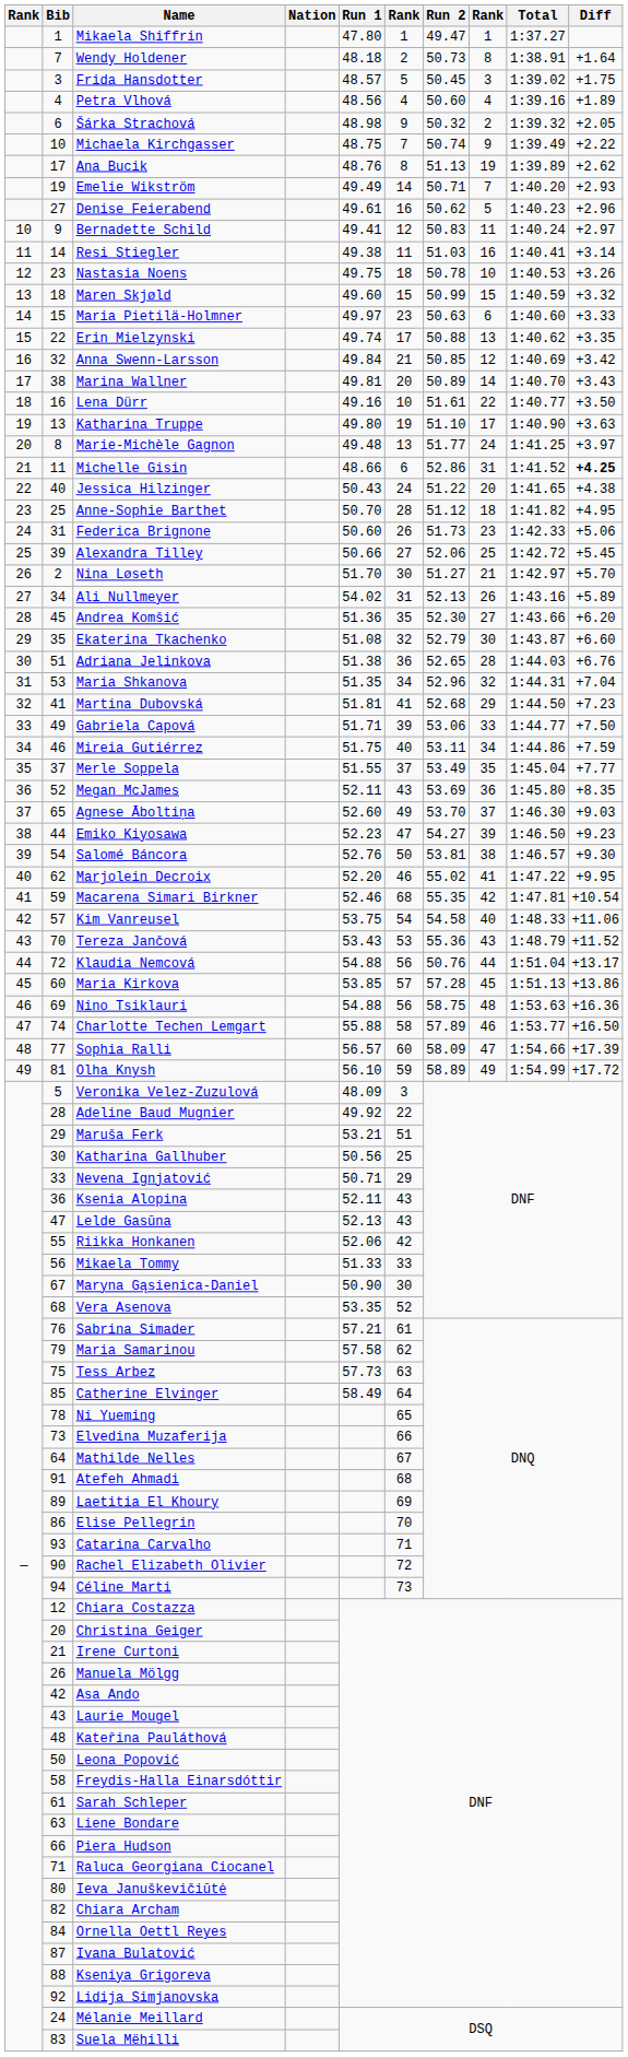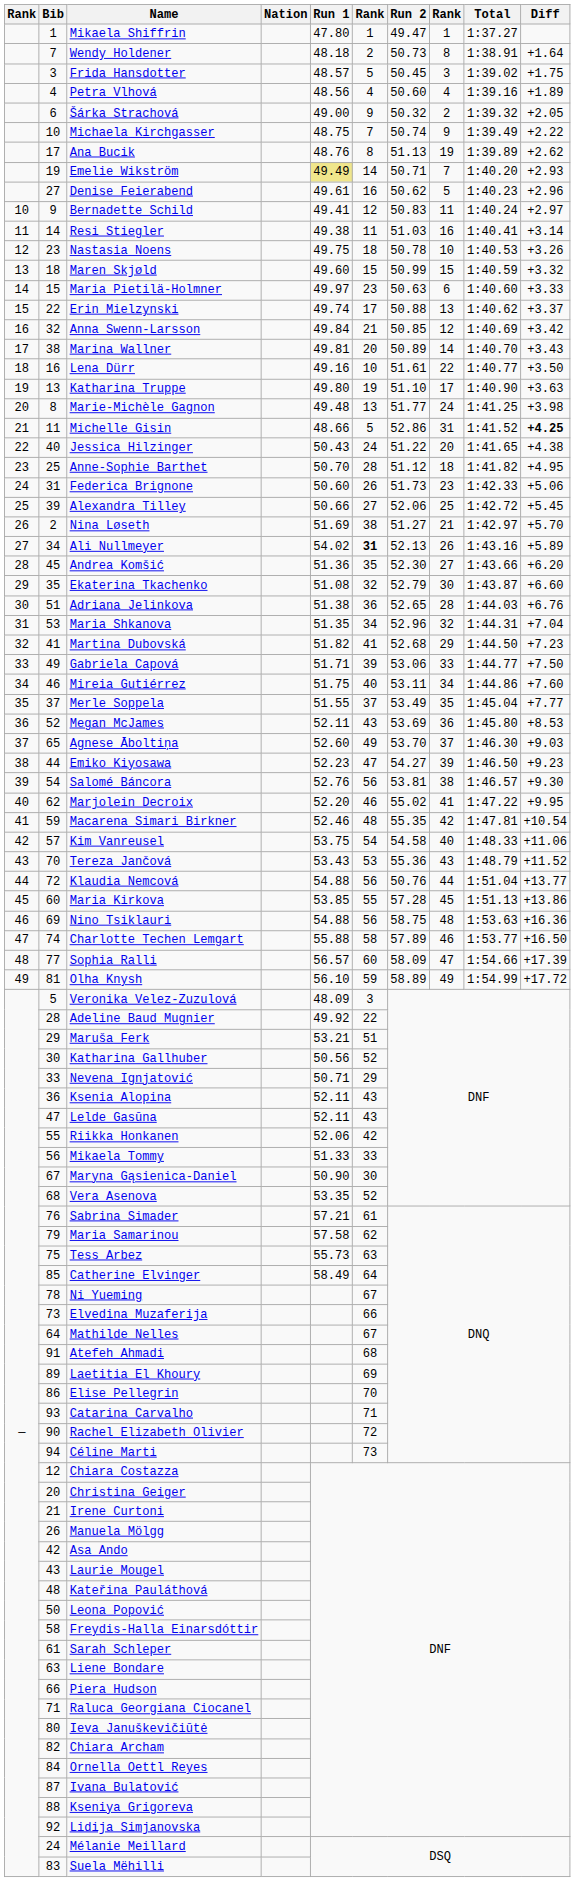 <table class="wikitable sortable" style="text-align:center">
 <tr>
 <th>Rank</th>
 <th>Bib</th>
 <th>Name</th>
 <th>Nation</th>
 <th>Run 1</th>
 <th>Rank</th>
 <th>Run 2</th>
 <th>Rank</th>
 <th>Total</th>
 <th>Diff</th>
 </tr>
 <tr>
 <td></td>
 <td>1</td>
 <td align=left><a href='#'>Mikaela Shiffrin</a></td>
 <td align=left></td>
 <td>47.80</td>
 <td>1</td>
 <td>49.47</td>
 <td>1</td>
 <td>1:37.27</td>
 <td></td>
 </tr>
 <tr>
 <td></td>
 <td>7</td>
 <td align=left><a href='#'>Wendy Holdener</a></td>
 <td align=left></td>
 <td>48.18</td>
 <td>2</td>
 <td>50.73</td>
 <td>8</td>
 <td>1:38.91</td>
 <td>+1.64</td>
 </tr>
 <tr>
 <td></td>
 <td>3</td>
 <td align=left><a href='#'>Frida Hansdotter</a></td>
 <td align=left></td>
 <td>48.57</td>
 <td>5</td>
 <td>50.45</td>
 <td>3</td>
 <td>1:39.02</td>
 <td>+1.75</td>
 </tr>
 <tr>
 <td></td>
 <td>4</td>
 <td align=left><a href='#'>Petra Vlhová</a></td>
 <td align=left></td>
 <td>48.56</td>
 <td>4</td>
 <td>50.60</td>
 <td>4</td>
 <td>1:39.16</td>
 <td>+1.89</td>
 </tr>
 <tr>
 <td></td>
 <td>6</td>
 <td align=left><a href='#'>Šárka Strachová</a></td>
 <td align=left></td>
-<td>48.98</td>
+<td>49.00</td>
 <td>9</td>
 <td>50.32</td>
 <td>2</td>
 <td>1:39.32</td>
 <td>+2.05</td>
 </tr>
 <tr>
 <td></td>
 <td>10</td>
 <td align=left><a href='#'>Michaela Kirchgasser</a></td>
 <td align=left></td>
 <td>48.75</td>
 <td>7</td>
 <td>50.74</td>
 <td>9</td>
 <td>1:39.49</td>
 <td>+2.22</td>
 </tr>
 <tr>
 <td></td>
 <td>17</td>
 <td align=left><a href='#'>Ana Bucik</a></td>
 <td align=left></td>
 <td>48.76</td>
 <td>8</td>
 <td>51.13</td>
 <td>19</td>
 <td>1:39.89</td>
 <td>+2.62</td>
 </tr>
 <tr>
 <td></td>
 <td>19</td>
 <td align=left><a href='#'>Emelie Wikström</a></td>
 <td align=left></td>
-<td>49.49</td>
+<td style="background: khaki;">49.49</td>
 <td>14</td>
 <td>50.71</td>
 <td>7</td>
 <td>1:40.20</td>
 <td>+2.93</td>
 </tr>
 <tr>
 <td></td>
 <td>27</td>
 <td align=left><a href='#'>Denise Feierabend</a></td>
 <td align=left></td>
 <td>49.61</td>
 <td>16</td>
 <td>50.62</td>
 <td>5</td>
 <td>1:40.23</td>
 <td>+2.96</td>
 </tr>
 <tr>
 <td>10</td>
 <td>9</td>
 <td align=left><a href='#'>Bernadette Schild</a></td>
 <td align=left></td>
 <td>49.41</td>
 <td>12</td>
 <td>50.83</td>
 <td>11</td>
 <td>1:40.24</td>
 <td>+2.97</td>
 </tr>
 <tr>
 <td>11</td>
 <td>14</td>
 <td align=left><a href='#'>Resi Stiegler</a></td>
 <td align=left></td>
 <td>49.38</td>
 <td>11</td>
 <td>51.03</td>
 <td>16</td>
 <td>1:40.41</td>
 <td>+3.14</td>
 </tr>
 <tr>
 <td>12</td>
 <td>23</td>
 <td align=left><a href='#'>Nastasia Noens</a></td>
 <td align=left></td>
 <td>49.75</td>
 <td>18</td>
 <td>50.78</td>
 <td>10</td>
 <td>1:40.53</td>
 <td>+3.26</td>
 </tr>
 <tr>
 <td>13</td>
 <td>18</td>
 <td align=left><a href='#'>Maren Skjøld</a></td>
 <td align=left></td>
 <td>49.60</td>
 <td>15</td>
 <td>50.99</td>
 <td>15</td>
 <td>1:40.59</td>
 <td>+3.32</td>
 </tr>
 <tr>
 <td>14</td>
 <td>15</td>
 <td align=left><a href='#'>Maria Pietilä-Holmner</a></td>
 <td align=left></td>
 <td>49.97</td>
 <td>23</td>
 <td>50.63</td>
 <td>6</td>
 <td>1:40.60</td>
 <td>+3.33</td>
 </tr>
 <tr>
 <td>15</td>
 <td>22</td>
 <td align=left><a href='#'>Erin Mielzynski</a></td>
 <td align=left></td>
 <td>49.74</td>
 <td>17</td>
 <td>50.88</td>
 <td>13</td>
 <td>1:40.62</td>
-<td>+3.35</td>
+<td>+3.37</td>
 </tr>
 <tr>
 <td>16</td>
 <td>32</td>
 <td align=left><a href='#'>Anna Swenn-Larsson</a></td>
 <td align=left></td>
 <td>49.84</td>
 <td>21</td>
 <td>50.85</td>
 <td>12</td>
 <td>1:40.69</td>
 <td>+3.42</td>
 </tr>
 <tr>
 <td>17</td>
 <td>38</td>
 <td align=left><a href='#'>Marina Wallner</a></td>
 <td align=left></td>
 <td>49.81</td>
 <td>20</td>
 <td>50.89</td>
 <td>14</td>
 <td>1:40.70</td>
 <td>+3.43</td>
 </tr>
 <tr>
 <td>18</td>
 <td>16</td>
 <td align=left><a href='#'>Lena Dürr</a></td>
 <td align=left></td>
 <td>49.16</td>
 <td>10</td>
 <td>51.61</td>
 <td>22</td>
 <td>1:40.77</td>
 <td>+3.50</td>
 </tr>
 <tr>
 <td>19</td>
 <td>13</td>
 <td align=left><a href='#'>Katharina Truppe</a></td>
 <td align=left></td>
 <td>49.80</td>
 <td>19</td>
 <td>51.10</td>
 <td>17</td>
 <td>1:40.90</td>
 <td>+3.63</td>
 </tr>
 <tr>
 <td>20</td>
 <td>8</td>
 <td align=left><a href='#'>Marie-Michèle Gagnon</a></td>
 <td align=left></td>
 <td>49.48</td>
 <td>13</td>
 <td>51.77</td>
 <td>24</td>
 <td>1:41.25</td>
-<td>+3.97</td>
+<td>+3.98</td>
 </tr>
 <tr>
 <td>21</td>
 <td>11</td>
 <td align=left><a href='#'>Michelle Gisin</a></td>
 <td align=left></td>
 <td>48.66</td>
-<td>6</td>
+<td>5</td>
 <td>52.86</td>
 <td>31</td>
 <td>1:41.52</td>
 <td><strong>+4.25</strong></td>
 </tr>
 <tr>
 <td>22</td>
 <td>40</td>
 <td align=left><a href='#'>Jessica Hilzinger</a></td>
 <td align=left></td>
 <td>50.43</td>
 <td>24</td>
 <td>51.22</td>
 <td>20</td>
 <td>1:41.65</td>
 <td>+4.38</td>
 </tr>
 <tr>
 <td>23</td>
 <td>25</td>
 <td align=left><a href='#'>Anne-Sophie Barthet</a></td>
 <td align=left></td>
 <td>50.70</td>
 <td>28</td>
 <td>51.12</td>
 <td>18</td>
 <td>1:41.82</td>
 <td>+4.95</td>
 </tr>
 <tr>
 <td>24</td>
 <td>31</td>
 <td align=left><a href='#'>Federica Brignone</a></td>
 <td align=left></td>
 <td>50.60</td>
 <td>26</td>
 <td>51.73</td>
 <td>23</td>
 <td>1:42.33</td>
 <td>+5.06</td>
 </tr>
 <tr>
 <td>25</td>
 <td>39</td>
 <td align=left><a href='#'>Alexandra Tilley</a></td>
 <td align=left></td>
 <td>50.66</td>
 <td>27</td>
 <td>52.06</td>
 <td>25</td>
 <td>1:42.72</td>
 <td>+5.45</td>
 </tr>
 <tr>
 <td>26</td>
 <td>2</td>
 <td align=left><a href='#'>Nina Løseth</a></td>
 <td align=left></td>
-<td>51.70</td>
-<td>30</td>
+<td>51.69</td>
+<td>38</td>
 <td>51.27</td>
 <td>21</td>
 <td>1:42.97</td>
 <td>+5.70</td>
 </tr>
 <tr>
 <td>27</td>
 <td>34</td>
 <td align=left><a href='#'>Ali Nullmeyer</a></td>
 <td align=left></td>
 <td>54.02</td>
-<td>31</td>
+<td><strong>31</strong></td>
 <td>52.13</td>
 <td>26</td>
 <td>1:43.16</td>
 <td>+5.89</td>
 </tr>
 <tr>
 <td>28</td>
 <td>45</td>
 <td align=left><a href='#'>Andrea Komšić</a></td>
 <td align=left></td>
 <td>51.36</td>
 <td>35</td>
 <td>52.30</td>
 <td>27</td>
 <td>1:43.66</td>
 <td>+6.20</td>
 </tr>
 <tr>
 <td>29</td>
 <td>35</td>
 <td align=left><a href='#'>Ekaterina Tkachenko</a></td>
 <td align=left></td>
 <td>51.08</td>
 <td>32</td>
 <td>52.79</td>
 <td>30</td>
 <td>1:43.87</td>
 <td>+6.60</td>
 </tr>
 <tr>
 <td>30</td>
 <td>51</td>
 <td align=left><a href='#'>Adriana Jelinkova</a></td>
 <td align=left></td>
 <td>51.38</td>
 <td>36</td>
 <td>52.65</td>
 <td>28</td>
 <td>1:44.03</td>
 <td>+6.76</td>
 </tr>
 <tr>
 <td>31</td>
 <td>53</td>
 <td align=left><a href='#'>Maria Shkanova</a></td>
 <td align=left></td>
 <td>51.35</td>
 <td>34</td>
 <td>52.96</td>
 <td>32</td>
 <td>1:44.31</td>
 <td>+7.04</td>
 </tr>
 <tr>
 <td>32</td>
 <td>41</td>
 <td align=left><a href='#'>Martina Dubovská</a></td>
 <td align=left></td>
-<td>51.81</td>
+<td>51.82</td>
 <td>41</td>
 <td>52.68</td>
 <td>29</td>
 <td>1:44.50</td>
 <td>+7.23</td>
 </tr>
 <tr>
 <td>33</td>
 <td>49</td>
 <td align=left><a href='#'>Gabriela Capová</a></td>
 <td align=left></td>
 <td>51.71</td>
 <td>39</td>
 <td>53.06</td>
 <td>33</td>
 <td>1:44.77</td>
 <td>+7.50</td>
 </tr>
 <tr>
 <td>34</td>
 <td>46</td>
 <td align=left><a href='#'>Mireia Gutiérrez</a></td>
 <td align=left></td>
 <td>51.75</td>
 <td>40</td>
 <td>53.11</td>
 <td>34</td>
 <td>1:44.86</td>
-<td>+7.59</td>
+<td>+7.60</td>
 </tr>
 <tr>
 <td>35</td>
 <td>37</td>
 <td align=left><a href='#'>Merle Soppela</a></td>
 <td align=left></td>
 <td>51.55</td>
 <td>37</td>
 <td>53.49</td>
 <td>35</td>
 <td>1:45.04</td>
 <td>+7.77</td>
 </tr>
 <tr>
 <td>36</td>
 <td>52</td>
 <td align=left><a href='#'>Megan McJames</a></td>
 <td align=left></td>
 <td>52.11</td>
 <td>43</td>
 <td>53.69</td>
 <td>36</td>
 <td>1:45.80</td>
-<td>+8.35</td>
+<td>+8.53</td>
 </tr>
 <tr>
 <td>37</td>
 <td>65</td>
 <td align=left><a href='#'>Agnese Āboltiņa</a></td>
 <td align=left></td>
 <td>52.60</td>
 <td>49</td>
 <td>53.70</td>
 <td>37</td>
 <td>1:46.30</td>
 <td>+9.03</td>
 </tr>
 <tr>
 <td>38</td>
 <td>44</td>
 <td align=left><a href='#'>Emiko Kiyosawa</a></td>
 <td align=left></td>
 <td>52.23</td>
 <td>47</td>
 <td>54.27</td>
 <td>39</td>
 <td>1:46.50</td>
 <td>+9.23</td>
 </tr>
 <tr>
 <td>39</td>
 <td>54</td>
 <td align=left><a href='#'>Salomé Báncora</a></td>
 <td align=left></td>
 <td>52.76</td>
-<td>50</td>
+<td>56</td>
 <td>53.81</td>
 <td>38</td>
 <td>1:46.57</td>
 <td>+9.30</td>
 </tr>
 <tr>
 <td>40</td>
 <td>62</td>
 <td align=left><a href='#'>Marjolein Decroix</a></td>
 <td align=left></td>
 <td>52.20</td>
 <td>46</td>
 <td>55.02</td>
 <td>41</td>
 <td>1:47.22</td>
 <td>+9.95</td>
 </tr>
 <tr>
 <td>41</td>
 <td>59</td>
 <td align=left><a href='#'>Macarena Simari Birkner</a></td>
 <td align=left></td>
 <td>52.46</td>
-<td>68</td>
+<td>48</td>
 <td>55.35</td>
 <td>42</td>
 <td>1:47.81</td>
 <td>+10.54</td>
 </tr>
 <tr>
 <td>42</td>
 <td>57</td>
 <td align=left><a href='#'>Kim Vanreusel</a></td>
 <td align=left></td>
 <td>53.75</td>
 <td>54</td>
 <td>54.58</td>
 <td>40</td>
 <td>1:48.33</td>
 <td>+11.06</td>
 </tr>
 <tr>
 <td>43</td>
 <td>70</td>
 <td align=left><a href='#'>Tereza Jančová</a></td>
 <td align=left></td>
 <td>53.43</td>
 <td>53</td>
 <td>55.36</td>
 <td>43</td>
 <td>1:48.79</td>
 <td>+11.52</td>
 </tr>
 <tr>
 <td>44</td>
 <td>72</td>
 <td align=left><a href='#'>Klaudia Nemcová</a></td>
 <td align=left></td>
 <td>54.88</td>
 <td>56</td>
 <td>50.76</td>
 <td>44</td>
 <td>1:51.04</td>
-<td>+13.17</td>
+<td>+13.77</td>
 </tr>
 <tr>
 <td>45</td>
 <td>60</td>
 <td align=left><a href='#'>Maria Kirkova</a></td>
 <td align=left></td>
 <td>53.85</td>
-<td>57</td>
+<td>55</td>
 <td>57.28</td>
 <td>45</td>
 <td>1:51.13</td>
 <td>+13.86</td>
 </tr>
 <tr>
 <td>46</td>
 <td>69</td>
 <td align=left><a href='#'>Nino Tsiklauri</a></td>
 <td align=left></td>
 <td>54.88</td>
 <td>56</td>
 <td>58.75</td>
 <td>48</td>
 <td>1:53.63</td>
 <td>+16.36</td>
 </tr>
 <tr>
 <td>47</td>
 <td>74</td>
 <td align=left><a href='#'>Charlotte Techen Lemgart</a></td>
 <td align=left></td>
 <td>55.88</td>
 <td>58</td>
 <td>57.89</td>
 <td>46</td>
 <td>1:53.77</td>
 <td>+16.50</td>
 </tr>
 <tr>
 <td>48</td>
 <td>77</td>
 <td align=left><a href='#'>Sophia Ralli</a></td>
 <td align=left></td>
 <td>56.57</td>
 <td>60</td>
 <td>58.09</td>
 <td>47</td>
 <td>1:54.66</td>
 <td>+17.39</td>
 </tr>
 <tr>
 <td>49</td>
 <td>81</td>
 <td align=left><a href='#'>Olha Knysh</a></td>
 <td align=left></td>
 <td>56.10</td>
 <td>59</td>
 <td>58.89</td>
 <td>49</td>
 <td>1:54.99</td>
 <td>+17.72</td>
 </tr>
 <tr>
 <td rowspan=45>—</td>
 <td>5</td>
 <td align=left><a href='#'>Veronika Velez-Zuzulová</a></td>
 <td align=left></td>
 <td>48.09</td>
 <td>3</td>
 <td rowspan=11 colspan=4>DNF</td>
 </tr>
 <tr>
 <td>28</td>
 <td align=left><a href='#'>Adeline Baud Mugnier</a></td>
 <td align=left></td>
 <td>49.92</td>
 <td>22</td>
 </tr>
 <tr>
 <td>29</td>
 <td align=left><a href='#'>Maruša Ferk</a></td>
 <td align=left></td>
 <td>53.21</td>
 <td>51</td>
 </tr>
 <tr>
 <td>30</td>
 <td align=left><a href='#'>Katharina Gallhuber</a></td>
 <td align=left></td>
 <td>50.56</td>
-<td>25</td>
+<td>52</td>
 </tr>
 <tr>
 <td>33</td>
 <td align=left><a href='#'>Nevena Ignjatović</a></td>
 <td align=left></td>
 <td>50.71</td>
 <td>29</td>
 </tr>
 <tr>
 <td>36</td>
 <td align=left><a href='#'>Ksenia Alopina</a></td>
 <td align=left></td>
 <td>52.11</td>
 <td>43</td>
 </tr>
 <tr>
 <td>47</td>
 <td align=left><a href='#'>Lelde Gasūna</a></td>
 <td align=left></td>
-<td>52.13</td>
+<td>52.11</td>
 <td>43</td>
 </tr>
 <tr>
 <td>55</td>
 <td align=left><a href='#'>Riikka Honkanen</a></td>
 <td align=left></td>
 <td>52.06</td>
 <td>42</td>
 </tr>
 <tr>
 <td>56</td>
 <td align=left><a href='#'>Mikaela Tommy</a></td>
 <td align=left></td>
 <td>51.33</td>
 <td>33</td>
 </tr>
 <tr>
 <td>67</td>
 <td align=left><a href='#'>Maryna Gąsienica-Daniel</a></td>
 <td align=left></td>
 <td>50.90</td>
 <td>30</td>
 </tr>
 <tr>
 <td>68</td>
 <td align=left><a href='#'>Vera Asenova</a></td>
 <td align=left></td>
 <td>53.35</td>
 <td>52</td>
 </tr>
 <tr>
 <td>76</td>
 <td align=left><a href='#'>Sabrina Simader</a></td>
 <td align=left></td>
 <td>57.21</td>
 <td>61</td>
 <td rowspan=13 colspan=4>DNQ</td>
 </tr>
 <tr>
 <td>79</td>
 <td align=left><a href='#'>Maria Samarinou</a></td>
 <td align=left></td>
 <td>57.58</td>
 <td>62</td>
 </tr>
 <tr>
 <td>75</td>
 <td align=left><a href='#'>Tess Arbez</a></td>
 <td align=left></td>
-<td>57.73</td>
+<td>55.73</td>
 <td>63</td>
 </tr>
 <tr>
 <td>85</td>
 <td align=left><a href='#'>Catherine Elvinger</a></td>
 <td align=left></td>
 <td>58.49</td>
 <td>64</td>
 </tr>
 <tr>
 <td>78</td>
 <td align=left><a href='#'>Ni Yueming</a></td>
 <td align=left></td>
 <td></td>
-<td>65</td>
+<td>67</td>
 </tr>
 <tr>
 <td>73</td>
 <td align=left><a href='#'>Elvedina Muzaferija</a></td>
 <td align=left></td>
 <td></td>
 <td>66</td>
 </tr>
 <tr>
 <td>64</td>
 <td align=left><a href='#'>Mathilde Nelles</a></td>
 <td align=left></td>
 <td></td>
 <td>67</td>
 </tr>
 <tr>
 <td>91</td>
 <td align=left><a href='#'>Atefeh Ahmadi</a></td>
 <td align=left></td>
 <td></td>
 <td>68</td>
 </tr>
 <tr>
 <td>89</td>
 <td align=left><a href='#'>Laetitia El Khoury</a></td>
 <td align=left></td>
 <td></td>
 <td>69</td>
 </tr>
 <tr>
 <td>86</td>
 <td align=left><a href='#'>Elise Pellegrin</a></td>
 <td align=left></td>
 <td></td>
 <td>70</td>
 </tr>
 <tr>
 <td>93</td>
 <td align=left><a href='#'>Catarina Carvalho</a></td>
 <td align=left></td>
 <td></td>
 <td>71</td>
 </tr>
 <tr>
 <td>90</td>
 <td align=left><a href='#'>Rachel Elizabeth Olivier</a></td>
 <td align=left></td>
 <td></td>
 <td>72</td>
 </tr>
 <tr>
 <td>94</td>
 <td align=left><a href='#'>Céline Marti</a></td>
 <td align=left></td>
 <td></td>
 <td>73</td>
 </tr>
 <tr>
 <td>12</td>
 <td align=left><a href='#'>Chiara Costazza</a></td>
 <td align=left></td>
 <td rowspan=19 colspan=6>DNF</td>
 </tr>
 <tr>
 <td>20</td>
 <td align=left><a href='#'>Christina Geiger</a></td>
 <td align=left></td>
 </tr>
 <tr>
 <td>21</td>
 <td align=left><a href='#'>Irene Curtoni</a></td>
 <td align=left></td>
 </tr>
 <tr>
 <td>26</td>
 <td align=left><a href='#'>Manuela Mölgg</a></td>
 <td align=left></td>
 </tr>
 <tr>
 <td>42</td>
 <td align=left><a href='#'>Asa Ando</a></td>
 <td align=left></td>
 </tr>
 <tr>
 <td>43</td>
 <td align=left><a href='#'>Laurie Mougel</a></td>
 <td align=left></td>
 </tr>
 <tr>
 <td>48</td>
 <td align=left><a href='#'>Kateřina Pauláthová</a></td>
 <td align=left></td>
 </tr>
 <tr>
 <td>50</td>
 <td align=left><a href='#'>Leona Popović</a></td>
 <td align=left></td>
 </tr>
 <tr>
 <td>58</td>
 <td align=left><a href='#'>Freydis-Halla Einarsdóttir</a></td>
 <td align=left></td>
 </tr>
 <tr>
 <td>61</td>
 <td align=left><a href='#'>Sarah Schleper</a></td>
 <td align=left></td>
 </tr>
 <tr>
 <td>63</td>
 <td align=left><a href='#'>Liene Bondare</a></td>
 <td align=left></td>
 </tr>
 <tr>
 <td>66</td>
 <td align=left><a href='#'>Piera Hudson</a></td>
 <td align=left></td>
 </tr>
 <tr>
 <td>71</td>
 <td align=left><a href='#'>Raluca Georgiana Ciocanel</a></td>
 <td align=left></td>
 </tr>
 <tr>
 <td>80</td>
 <td align=left><a href='#'>Ieva Januškevičiūtė</a></td>
 <td align=left></td>
 </tr>
 <tr>
 <td>82</td>
 <td align=left><a href='#'>Chiara Archam</a></td>
 <td align=left></td>
 </tr>
 <tr>
 <td>84</td>
 <td align=left><a href='#'>Ornella Oettl Reyes</a></td>
 <td align=left></td>
 </tr>
 <tr>
 <td>87</td>
 <td align=left><a href='#'>Ivana Bulatović</a></td>
 <td align=left></td>
 </tr>
 <tr>
 <td>88</td>
 <td align=left><a href='#'>Kseniya Grigoreva</a></td>
 <td align=left></td>
 </tr>
 <tr>
 <td>92</td>
 <td align=left><a href='#'>Lidija Simjanovska</a></td>
 <td align=left></td>
 </tr>
 <tr>
 <td>24</td>
 <td align=left><a href='#'>Mélanie Meillard</a></td>
 <td align=left></td>
 <td rowspan=2 colspan=6>DSQ</td>
 </tr>
 <tr>
 <td>83</td>
 <td align=left><a href='#'>Suela Mëhilli</a></td>
 <td align=left></td>
 </tr>
 </table>
